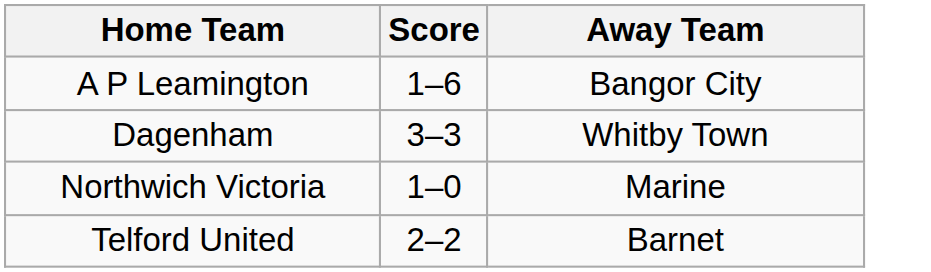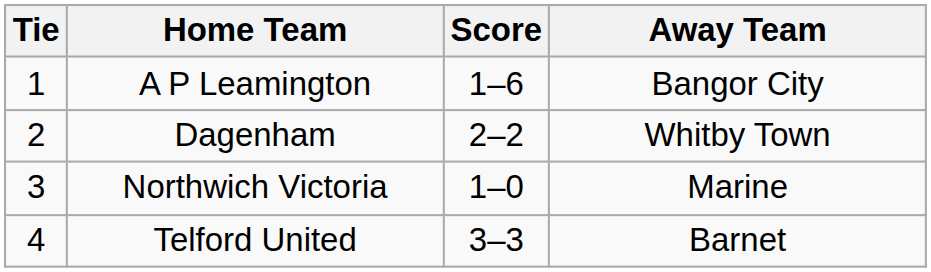 <table class="wikitable" style="text-align:center;">
 <tr>
+<th width=20>Tie</th>
 <th width=175>Home Team</th>
 <th width=20>Score</th>
 <th width=175>Away Team</th>
 </tr>
 <tr>
+<td>1</td>
 <td>A P Leamington</td>
 <td>1–6</td>
 <td>Bangor City</td>
 </tr>
 <tr>
+<td>2</td>
 <td>Dagenham</td>
-<td>3–3</td>
+<td>2–2</td>
 <td>Whitby Town</td>
 </tr>
 <tr>
+<td>3</td>
 <td>Northwich Victoria</td>
 <td>1–0</td>
 <td>Marine</td>
 </tr>
 <tr>
+<td>4</td>
 <td>Telford United</td>
-<td>2–2</td>
+<td>3–3</td>
 <td>Barnet</td>
 </tr>
 </table>
